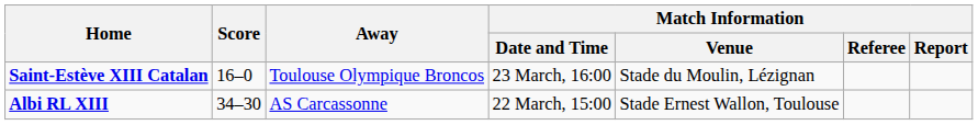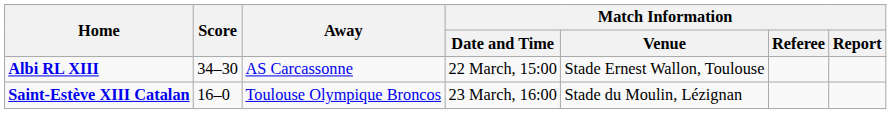 <table class="wikitable defaultcenter col1left col3left">
 <tr>
 <th scope="col" rowspan=2>Home</th>
 <th scope="col" rowspan=2>Score</th>
 <th scope="col" rowspan=2>Away</th>
 <th scope="col" colspan=4>Match Information</th>
 </tr>
 <tr>
 <th scope="col">Date and Time</th>
 <th scope="col">Venue</th>
 <th scope="col">Referee</th>
 <th scope="col">Report</th>
 </tr>
 <tr>
+<td> <strong><a href='#'>Albi RL XIII</a></strong></td>
+<td>34–30</td>
+<td> <a href='#'>AS Carcassonne</a></td>
+<td>22 March, 15:00</td>
+<td>Stade Ernest Wallon, Toulouse</td>
+<td></td>
+<td></td>
+</tr>
+<tr>
 <td> <strong><a href='#'>Saint-Estève XIII Catalan</a></strong></td>
 <td>16–0</td>
 <td> <a href='#'>Toulouse Olympique Broncos</a></td>
 <td>23 March, 16:00</td>
 <td>Stade du Moulin, Lézignan</td>
 <td></td>
 <td></td>
 </tr>
-<tr>
-<td> <strong><a href='#'>Albi RL XIII</a></strong></td>
-<td>34–30</td>
-<td> <a href='#'>AS Carcassonne</a></td>
-<td>22 March, 15:00</td>
-<td>Stade Ernest Wallon, Toulouse</td>
-<td></td>
-<td></td>
-</tr>
 </table>
